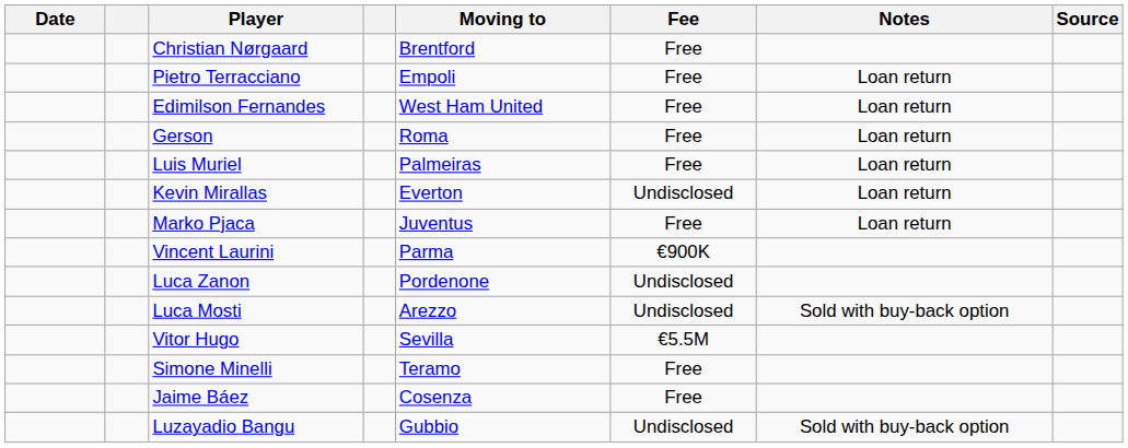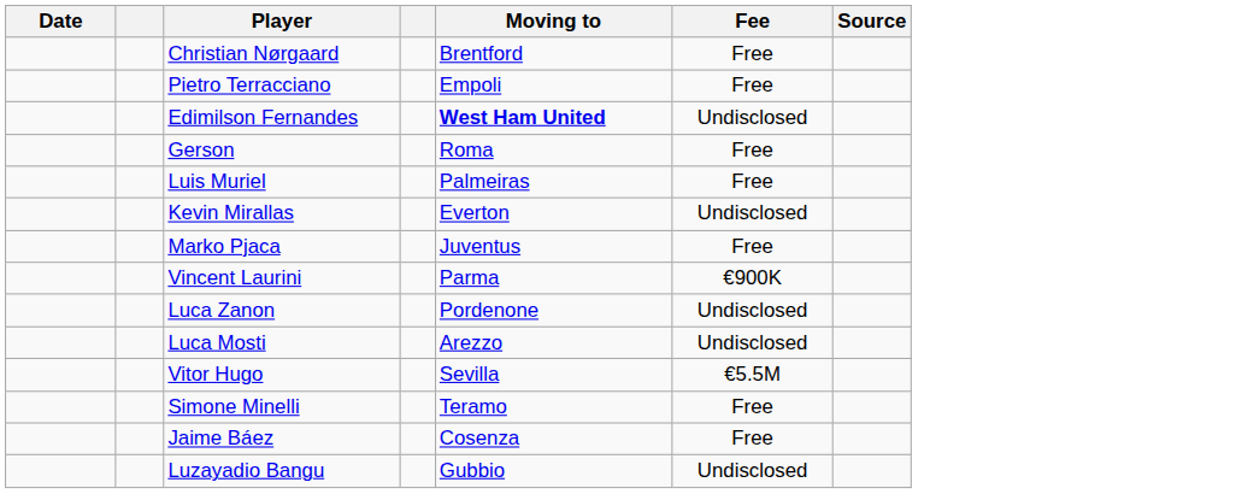 <table class="wikitable sortable">
 <tr>
 <th style="width:80px;">Date</th>
 <th style="width:30px;"></th>
 <th style="width:180px;">Player</th>
 <th style="width:20px;"></th>
 <th style="width:180px;">Moving to</th>
 <th style="width:120px;" class="unsortable">Fee</th>
-<th style="width:250px;" class="unsortable">Notes</th>
 <th style="width:20px;">Source</th>
 </tr>
 <tr>
 <td></td>
 <td align=center></td>
 <td> <a href='#'>Christian Nørgaard</a></td>
 <td align=center></td>
 <td> <a href='#'>Brentford</a></td>
 <td align=center>Free</td>
 <td align=center></td>
-<td align=center></td>
 </tr>
 <tr>
 <td></td>
 <td align=center></td>
 <td> <a href='#'>Pietro Terracciano</a></td>
 <td align=center></td>
 <td> <a href='#'>Empoli</a></td>
 <td align=center>Free</td>
-<td align=center>Loan return</td>
 <td align=center></td>
 </tr>
 <tr>
 <td></td>
 <td align=center></td>
 <td> <a href='#'>Edimilson Fernandes</a></td>
 <td align=center></td>
-<td> <a href='#'>West Ham United</a></td>
-<td align=center>Free</td>
-<td align=center>Loan return</td>
+<td><strong> <a href='#'>West Ham United</a></strong></td>
+<td align=center>Undisclosed</td>
 <td align=center></td>
 </tr>
 <tr>
 <td></td>
 <td align=center></td>
 <td> <a href='#'>Gerson</a></td>
 <td align=center></td>
 <td> <a href='#'>Roma</a></td>
 <td align=center>Free</td>
-<td align=center>Loan return</td>
 <td align=center></td>
 </tr>
 <tr>
 <td></td>
 <td align=center></td>
 <td> <a href='#'>Luis Muriel</a></td>
 <td align=center></td>
 <td> <a href='#'>Palmeiras</a></td>
 <td align=center>Free</td>
-<td align=center>Loan return</td>
 <td align=center></td>
 </tr>
 <tr>
 <td></td>
 <td align=center></td>
 <td> <a href='#'>Kevin Mirallas</a></td>
 <td align=center></td>
 <td> <a href='#'>Everton</a></td>
 <td align=center>Undisclosed</td>
-<td align=center>Loan return</td>
 <td align=center></td>
 </tr>
 <tr>
 <td></td>
 <td align=center></td>
 <td> <a href='#'>Marko Pjaca</a></td>
 <td align=center></td>
 <td> <a href='#'>Juventus</a></td>
 <td align=center>Free</td>
-<td align=center>Loan return</td>
 <td></td>
 </tr>
 <tr>
 <td></td>
 <td align=center></td>
 <td> <a href='#'>Vincent Laurini</a></td>
 <td align=center></td>
 <td> <a href='#'>Parma</a></td>
 <td align=center>€900K</td>
 <td align=center></td>
-<td align=center></td>
 </tr>
 <tr>
 <td></td>
 <td align=center></td>
 <td> <a href='#'>Luca Zanon</a></td>
 <td align=center></td>
 <td> <a href='#'>Pordenone</a></td>
 <td align=center>Undisclosed</td>
 <td align=center></td>
-<td align=center></td>
 </tr>
 <tr>
 <td></td>
 <td align=center></td>
 <td> <a href='#'>Luca Mosti</a></td>
 <td align=center></td>
 <td> <a href='#'>Arezzo</a></td>
 <td align=center>Undisclosed</td>
-<td align=center>Sold with buy-back option</td>
 <td align=center></td>
 </tr>
 <tr>
 <td></td>
 <td align=center></td>
 <td> <a href='#'>Vitor Hugo</a></td>
 <td align=center></td>
 <td> <a href='#'>Sevilla</a></td>
 <td align=center>€5.5M</td>
 <td align=center></td>
-<td align=center></td>
 </tr>
 <tr>
 <td></td>
 <td align=center></td>
 <td> <a href='#'>Simone Minelli</a></td>
 <td align=center></td>
 <td> <a href='#'>Teramo</a></td>
 <td align=center>Free</td>
-<td align=center></td>
 <td align=center></td>
 </tr>
 <tr>
 <td></td>
 <td align=center></td>
 <td> <a href='#'>Jaime Báez</a></td>
 <td align=center></td>
 <td> <a href='#'>Cosenza</a></td>
 <td align=center>Free</td>
 <td align=center></td>
-<td align=center></td>
 </tr>
 <tr>
 <td></td>
 <td align=center></td>
 <td> <a href='#'>Luzayadio Bangu</a></td>
 <td align=center></td>
 <td> <a href='#'>Gubbio</a></td>
 <td align=center>Undisclosed</td>
-<td align=center>Sold with buy-back option</td>
 <td align=center></td>
 </tr>
 </table>
